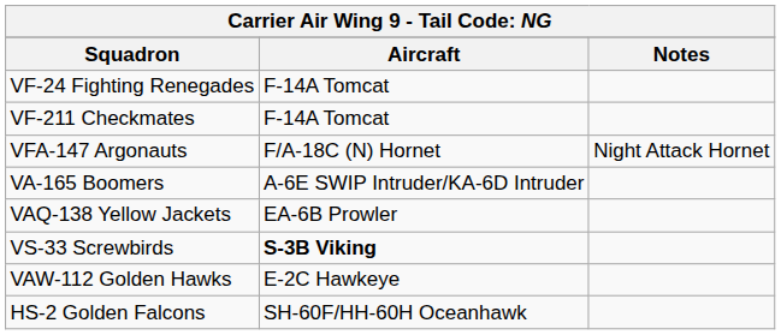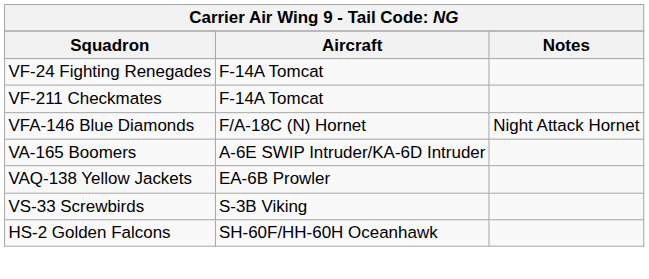 <table class="wikitable">
 <tr>
 <th colspan="3">Carrier Air Wing 9 - Tail Code: <em>NG</em></th>
 </tr>
 <tr>
 </tr>
 <tr>
 <th>Squadron</th>
 <th>Aircraft</th>
 <th>Notes</th>
 </tr>
 <tr>
 <td>VF-24 Fighting Renegades</td>
 <td>F-14A Tomcat</td>
 <td></td>
 </tr>
 <tr>
 <td>VF-211 Checkmates</td>
 <td>F-14A Tomcat</td>
 <td></td>
 </tr>
 <tr>
-<td>VFA-147 Argonauts</td>
+<td>VFA-146 Blue Diamonds</td>
 <td>F/A-18C (N) Hornet</td>
 <td>Night Attack Hornet</td>
 </tr>
 <tr>
 <td>VA-165 Boomers</td>
 <td>A-6E SWIP Intruder/KA-6D Intruder</td>
 <td></td>
 </tr>
 <tr>
 <td>VAQ-138 Yellow Jackets</td>
 <td>EA-6B Prowler</td>
 <td></td>
 </tr>
 <tr>
 <td>VS-33 Screwbirds</td>
-<td><strong>S-3B Viking</strong></td>
-<td></td>
-</tr>
-<tr>
-<td>VAW-112 Golden Hawks</td>
-<td>E-2C Hawkeye</td>
+<td>S-3B Viking</td>
 <td></td>
 </tr>
 <tr>
 <td>HS-2 Golden Falcons</td>
 <td>SH-60F/HH-60H Oceanhawk</td>
 <td></td>
 </tr>
 </table>
